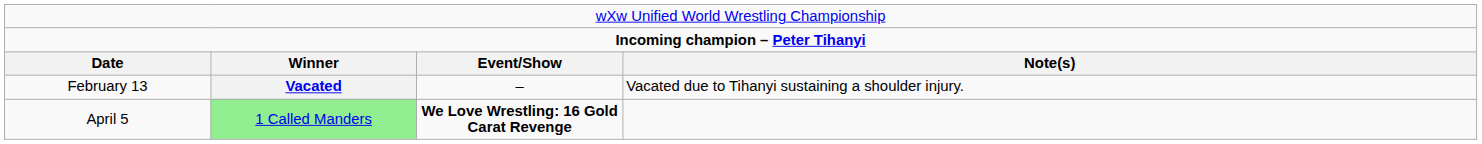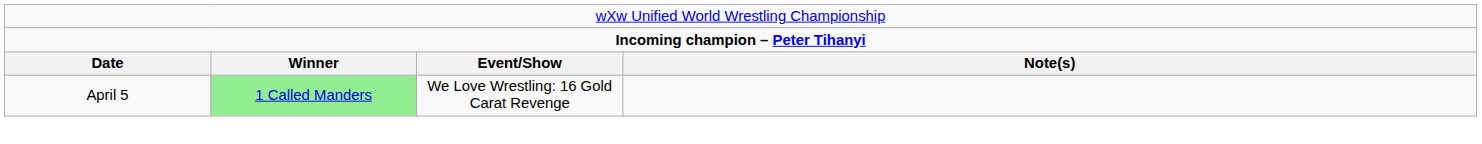 <table class="wikitable" style="text-align:center; width:100%;">
 <tr>
 <td colspan="4" style="text-align: center;"><a href='#'>wXw Unified World Wrestling Championship</a></td>
 </tr>
 <tr>
 <td colspan="4" style="text-align: center;"><strong>Incoming champion – <a href='#'>Peter Tihanyi</a></strong></td>
 </tr>
 <tr>
 <th width="14%">Date</th>
 <th width="14%">Winner</th>
 <th width="14%">Event/Show</th>
 <th width="58%">Note(s)</th>
 </tr>
 <tr>
-<td>February 13</td>
-<th><a href='#'>Vacated</a></th>
-<td>–</td>
-<td align=left>Vacated due to Tihanyi sustaining a shoulder injury.</td>
-</tr>
-<tr>
 <td>April 5</td>
 <td style="background: lightgreen;"><a href='#'>1 Called Manders</a></td>
-<td><strong>We Love Wrestling: 16 Gold Carat Revenge</strong></td>
+<td>We Love Wrestling: 16 Gold Carat Revenge</td>
 <td></td>
 </tr>
 </table>
